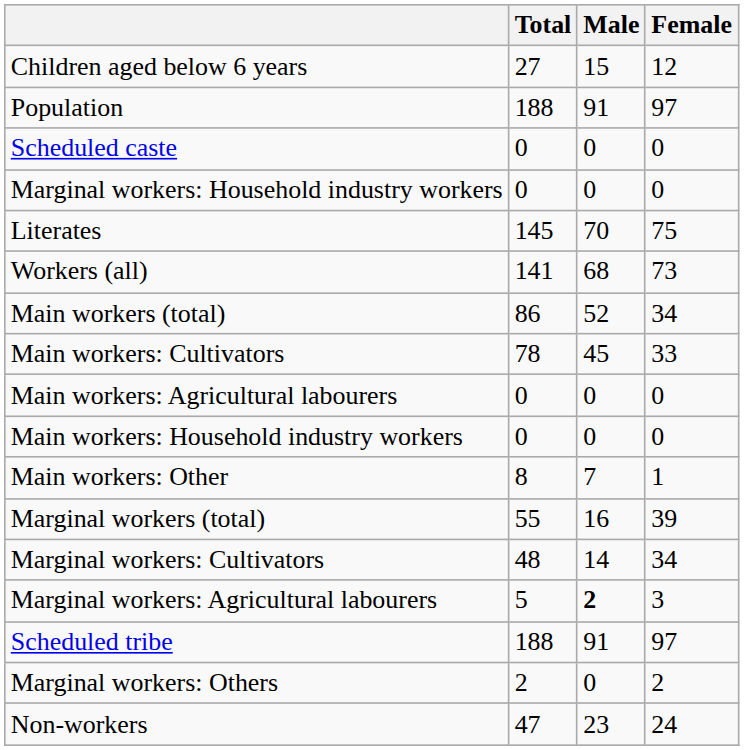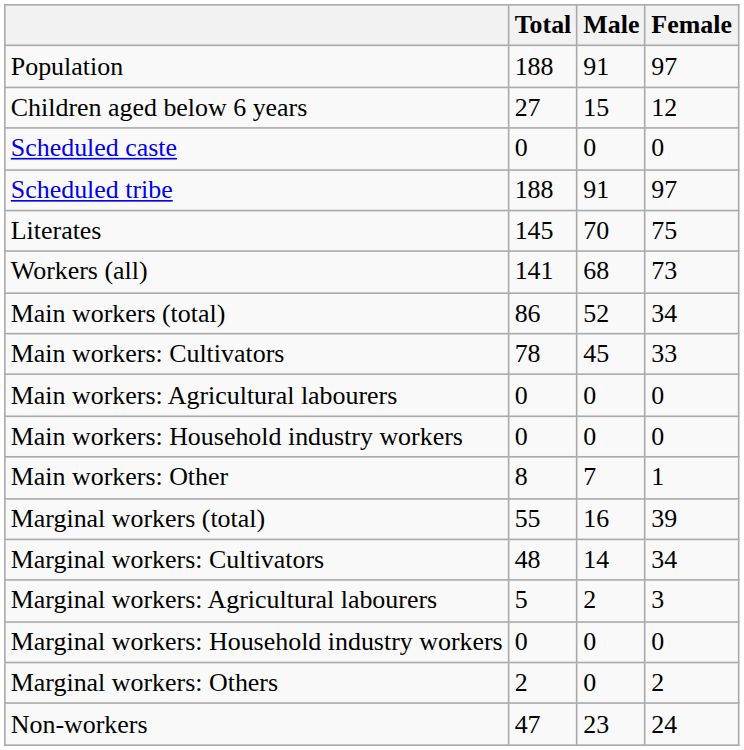 <table class="wikitable sortable">
 <tr>
 <th></th>
 <th>Total</th>
 <th>Male</th>
 <th>Female</th>
 </tr>
 <tr>
+<td>Population</td>
+<td>188</td>
+<td>91</td>
+<td>97</td>
+</tr>
+<tr>
 <td>Children aged below 6 years</td>
 <td>27</td>
 <td>15</td>
 <td>12</td>
-</tr>
-<tr>
-<td>Population</td>
-<td>188</td>
-<td>91</td>
-<td>97</td>
 </tr>
 <tr>
 <td><a href='#'>Scheduled caste</a></td>
 <td>0</td>
 <td>0</td>
 <td>0</td>
 </tr>
 <tr>
-<td>Marginal workers: Household industry workers</td>
-<td>0</td>
-<td>0</td>
-<td>0</td>
+<td><a href='#'>Scheduled tribe</a></td>
+<td>188</td>
+<td>91</td>
+<td>97</td>
 </tr>
 <tr>
 <td>Literates</td>
 <td>145</td>
 <td>70</td>
 <td>75</td>
 </tr>
 <tr>
 <td>Workers (all)</td>
 <td>141</td>
 <td>68</td>
 <td>73</td>
 </tr>
 <tr>
 <td>Main workers (total)</td>
 <td>86</td>
 <td>52</td>
 <td>34</td>
 </tr>
 <tr>
 <td>Main workers: Cultivators</td>
 <td>78</td>
 <td>45</td>
 <td>33</td>
 </tr>
 <tr>
 <td>Main workers: Agricultural labourers</td>
 <td>0</td>
 <td>0</td>
 <td>0</td>
 </tr>
 <tr>
 <td>Main workers: Household industry workers</td>
 <td>0</td>
 <td>0</td>
 <td>0</td>
 </tr>
 <tr>
 <td>Main workers: Other</td>
 <td>8</td>
 <td>7</td>
 <td>1</td>
 </tr>
 <tr>
 <td>Marginal workers (total)</td>
 <td>55</td>
 <td>16</td>
 <td>39</td>
 </tr>
 <tr>
 <td>Marginal workers: Cultivators</td>
 <td>48</td>
 <td>14</td>
 <td>34</td>
 </tr>
 <tr>
 <td>Marginal workers: Agricultural labourers</td>
 <td>5</td>
-<td><strong>2</strong></td>
+<td>2</td>
 <td>3</td>
 </tr>
 <tr>
-<td><a href='#'>Scheduled tribe</a></td>
-<td>188</td>
-<td>91</td>
-<td>97</td>
+<td>Marginal workers: Household industry workers</td>
+<td>0</td>
+<td>0</td>
+<td>0</td>
 </tr>
 <tr>
 <td>Marginal workers: Others</td>
 <td>2</td>
 <td>0</td>
 <td>2</td>
 </tr>
 <tr>
 <td>Non-workers</td>
 <td>47</td>
 <td>23</td>
 <td>24</td>
 </tr>
 </table>
